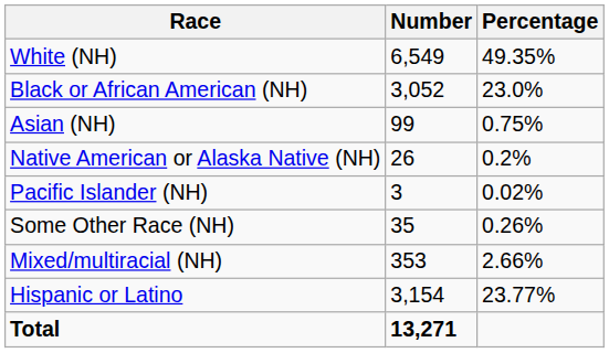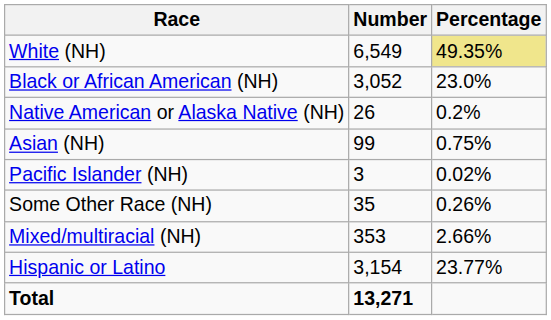 <table class="wikitable">
 <tr>
 <th>Race</th>
 <th>Number</th>
 <th>Percentage</th>
 </tr>
 <tr>
 <td><a href='#'>White</a> (NH)</td>
 <td>6,549</td>
-<td>49.35%</td>
+<td style="background: khaki;">49.35%</td>
 </tr>
 <tr>
 <td><a href='#'>Black or African American</a> (NH)</td>
 <td>3,052</td>
 <td>23.0%</td>
 </tr>
 <tr>
+<td><a href='#'>Native American</a> or <a href='#'>Alaska Native</a> (NH)</td>
+<td>26</td>
+<td>0.2%</td>
+</tr>
+<tr>
 <td><a href='#'>Asian</a> (NH)</td>
 <td>99</td>
 <td>0.75%</td>
-</tr>
-<tr>
-<td><a href='#'>Native American</a> or <a href='#'>Alaska Native</a> (NH)</td>
-<td>26</td>
-<td>0.2%</td>
 </tr>
 <tr>
 <td><a href='#'>Pacific Islander</a> (NH)</td>
 <td>3</td>
 <td>0.02%</td>
 </tr>
 <tr>
 <td>Some Other Race (NH)</td>
 <td>35</td>
 <td>0.26%</td>
 </tr>
 <tr>
 <td><a href='#'>Mixed/multiracial</a> (NH)</td>
 <td>353</td>
 <td>2.66%</td>
 </tr>
 <tr>
 <td><a href='#'>Hispanic or Latino</a></td>
 <td>3,154</td>
 <td>23.77%</td>
 </tr>
 <tr>
 <td><strong>Total</strong></td>
 <td><strong>13,271</strong></td>
 <td></td>
 </tr>
 </table>
